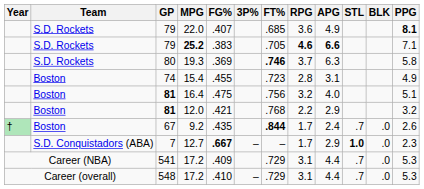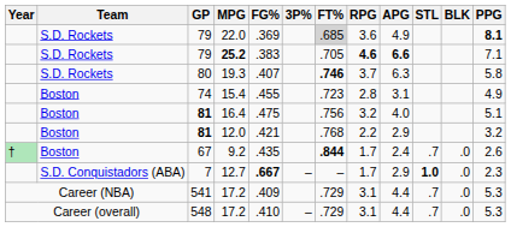 <table class="wikitable sortable" style="font-size:95%; text-align:right;">
 <tr>
 <th>Year</th>
 <th>Team</th>
 <th>GP</th>
 <th>MPG</th>
 <th>FG%</th>
 <th>3P%</th>
 <th>FT%</th>
 <th>RPG</th>
 <th>APG</th>
 <th>STL</th>
 <th>BLK</th>
 <th>PPG</th>
 </tr>
 <tr>
 <td style="text-align:left;"></td>
 <td style="text-align:left;"><a href='#'>S.D. Rockets</a></td>
 <td>79</td>
 <td>22.0</td>
-<td>.407</td>
+<td>.369</td>
 <td></td>
-<td>.685</td>
+<td style="background: lightgrey;">.685</td>
 <td>3.6</td>
 <td>4.9</td>
 <td></td>
 <td></td>
 <td><strong>8.1</strong></td>
 </tr>
 <tr>
 <td style="text-align:left;"></td>
 <td style="text-align:left;"><a href='#'>S.D. Rockets</a></td>
 <td>79</td>
 <td><strong>25.2</strong></td>
 <td>.383</td>
 <td></td>
 <td>.705</td>
 <td><strong>4.6</strong></td>
 <td><strong>6.6</strong></td>
 <td></td>
 <td></td>
 <td>7.1</td>
 </tr>
 <tr>
 <td style="text-align:left;"></td>
 <td style="text-align:left;"><a href='#'>S.D. Rockets</a></td>
 <td>80</td>
 <td>19.3</td>
-<td>.369</td>
+<td>.407</td>
 <td></td>
 <td><strong>.746</strong></td>
 <td>3.7</td>
 <td>6.3</td>
 <td></td>
 <td></td>
 <td>5.8</td>
 </tr>
 <tr>
 <td style="text-align:left;"></td>
 <td style="text-align:left;"><a href='#'>Boston</a></td>
 <td>74</td>
 <td>15.4</td>
 <td>.455</td>
 <td></td>
 <td>.723</td>
 <td>2.8</td>
 <td>3.1</td>
 <td></td>
 <td></td>
 <td>4.9</td>
 </tr>
 <tr>
 <td style="text-align:left;"></td>
 <td style="text-align:left;"><a href='#'>Boston</a></td>
 <td><strong>81</strong></td>
 <td>16.4</td>
 <td>.475</td>
 <td></td>
 <td>.756</td>
 <td>3.2</td>
 <td>4.0</td>
 <td></td>
 <td></td>
 <td>5.1</td>
 </tr>
 <tr>
 <td style="text-align:left;"></td>
 <td style="text-align:left;"><a href='#'>Boston</a></td>
 <td><strong>81</strong></td>
 <td>12.0</td>
 <td>.421</td>
 <td></td>
 <td>.768</td>
 <td>2.2</td>
 <td>2.9</td>
 <td></td>
 <td></td>
 <td>3.2</td>
 </tr>
 <tr>
 <td style="text-align:left;background:#afe6ba;">†</td>
 <td style="text-align:left;"><a href='#'>Boston</a></td>
 <td>67</td>
 <td>9.2</td>
 <td>.435</td>
 <td></td>
 <td><strong>.844</strong></td>
 <td>1.7</td>
 <td>2.4</td>
 <td>.7</td>
 <td>.0</td>
 <td>2.6</td>
 </tr>
 <tr>
 <td style="text-align:left;"></td>
 <td style="text-align:left;"><a href='#'>S.D. Conquistadors</a> (ABA)</td>
 <td>7</td>
 <td>12.7</td>
 <td><strong>.667</strong></td>
 <td>–</td>
 <td>–</td>
 <td>1.7</td>
 <td>2.9</td>
 <td><strong>1.0</strong></td>
 <td>.0</td>
 <td>2.3</td>
 </tr>
 <tr class="sortbottom">
 <td style="text-align:center;" colspan="2">Career (NBA)</td>
 <td>541</td>
 <td>17.2</td>
 <td>.409</td>
 <td></td>
 <td>.729</td>
 <td>3.1</td>
 <td>4.4</td>
 <td>.7</td>
 <td>.0</td>
 <td>5.3</td>
 </tr>
 <tr class="sortbottom">
 <td style="text-align:center;" colspan="2">Career (overall)</td>
 <td>548</td>
 <td>17.2</td>
 <td>.410</td>
 <td>–</td>
 <td>.729</td>
 <td>3.1</td>
 <td>4.4</td>
 <td>.7</td>
 <td>.0</td>
 <td>5.3</td>
 </tr>
 </table>
